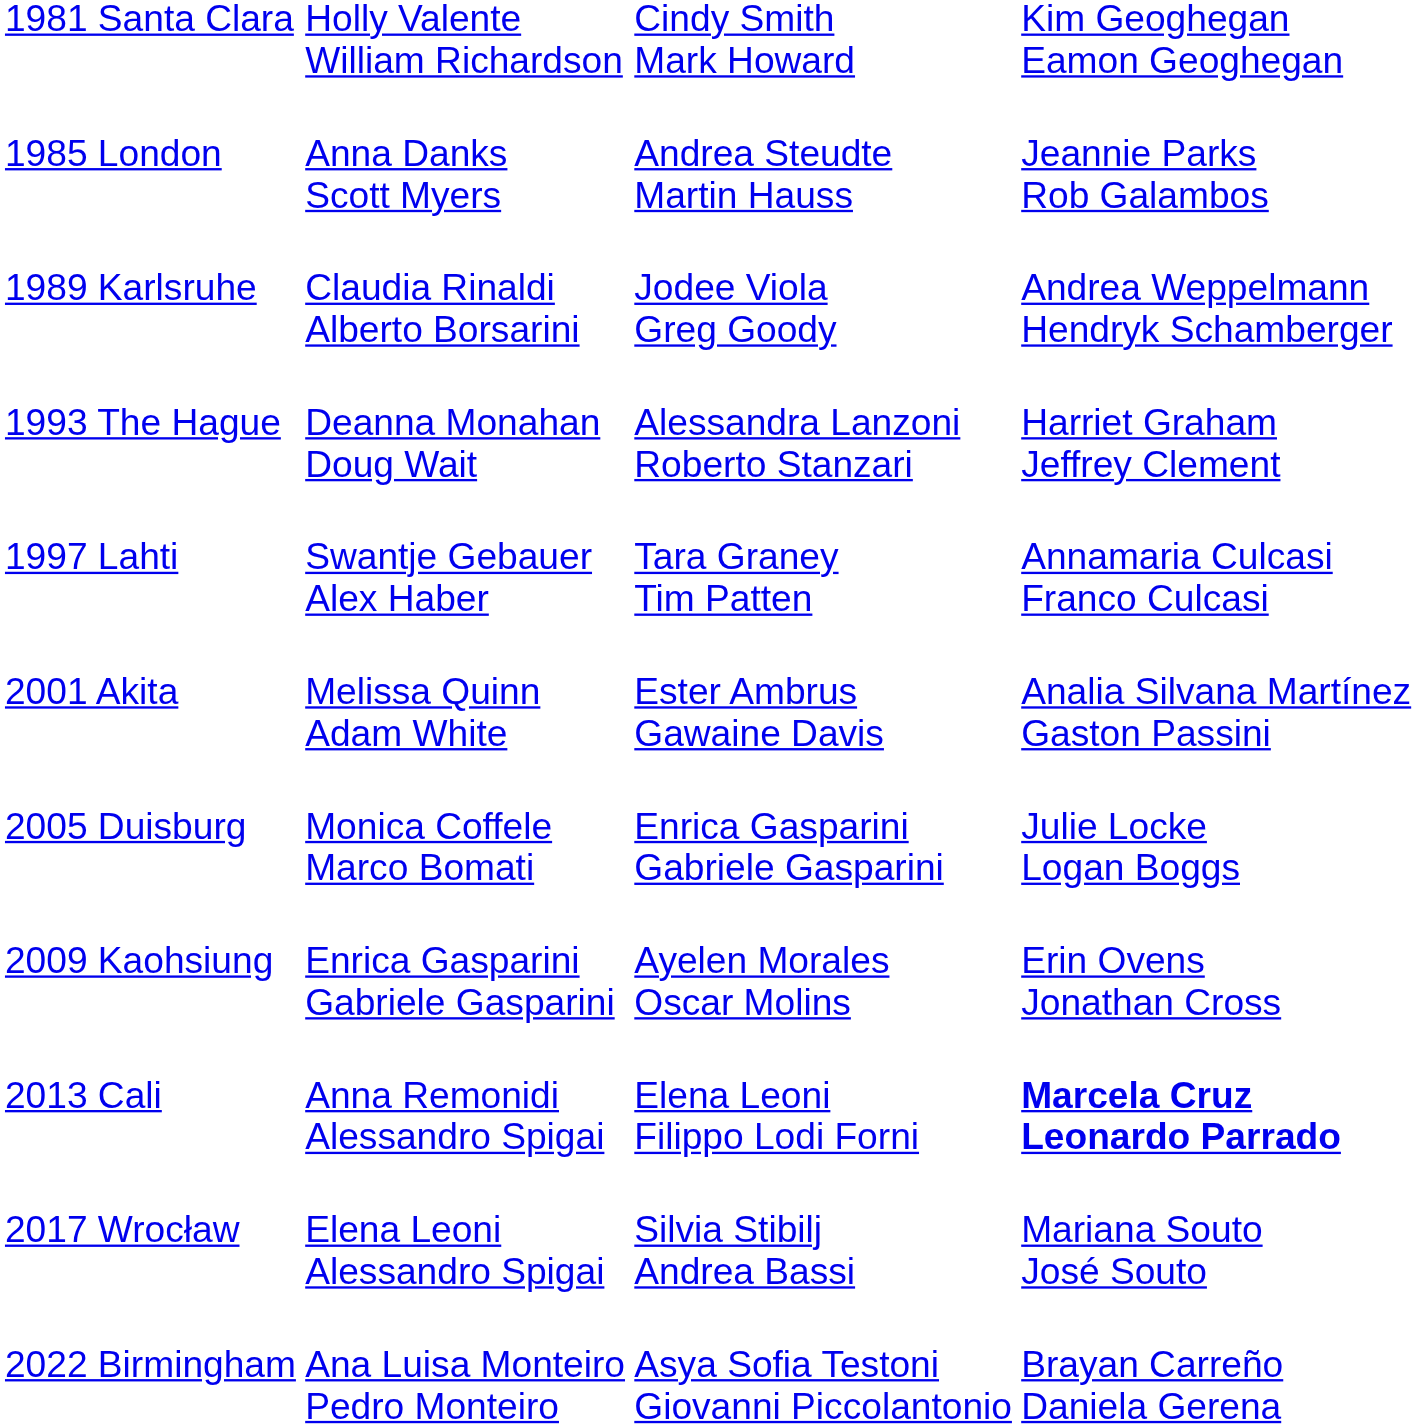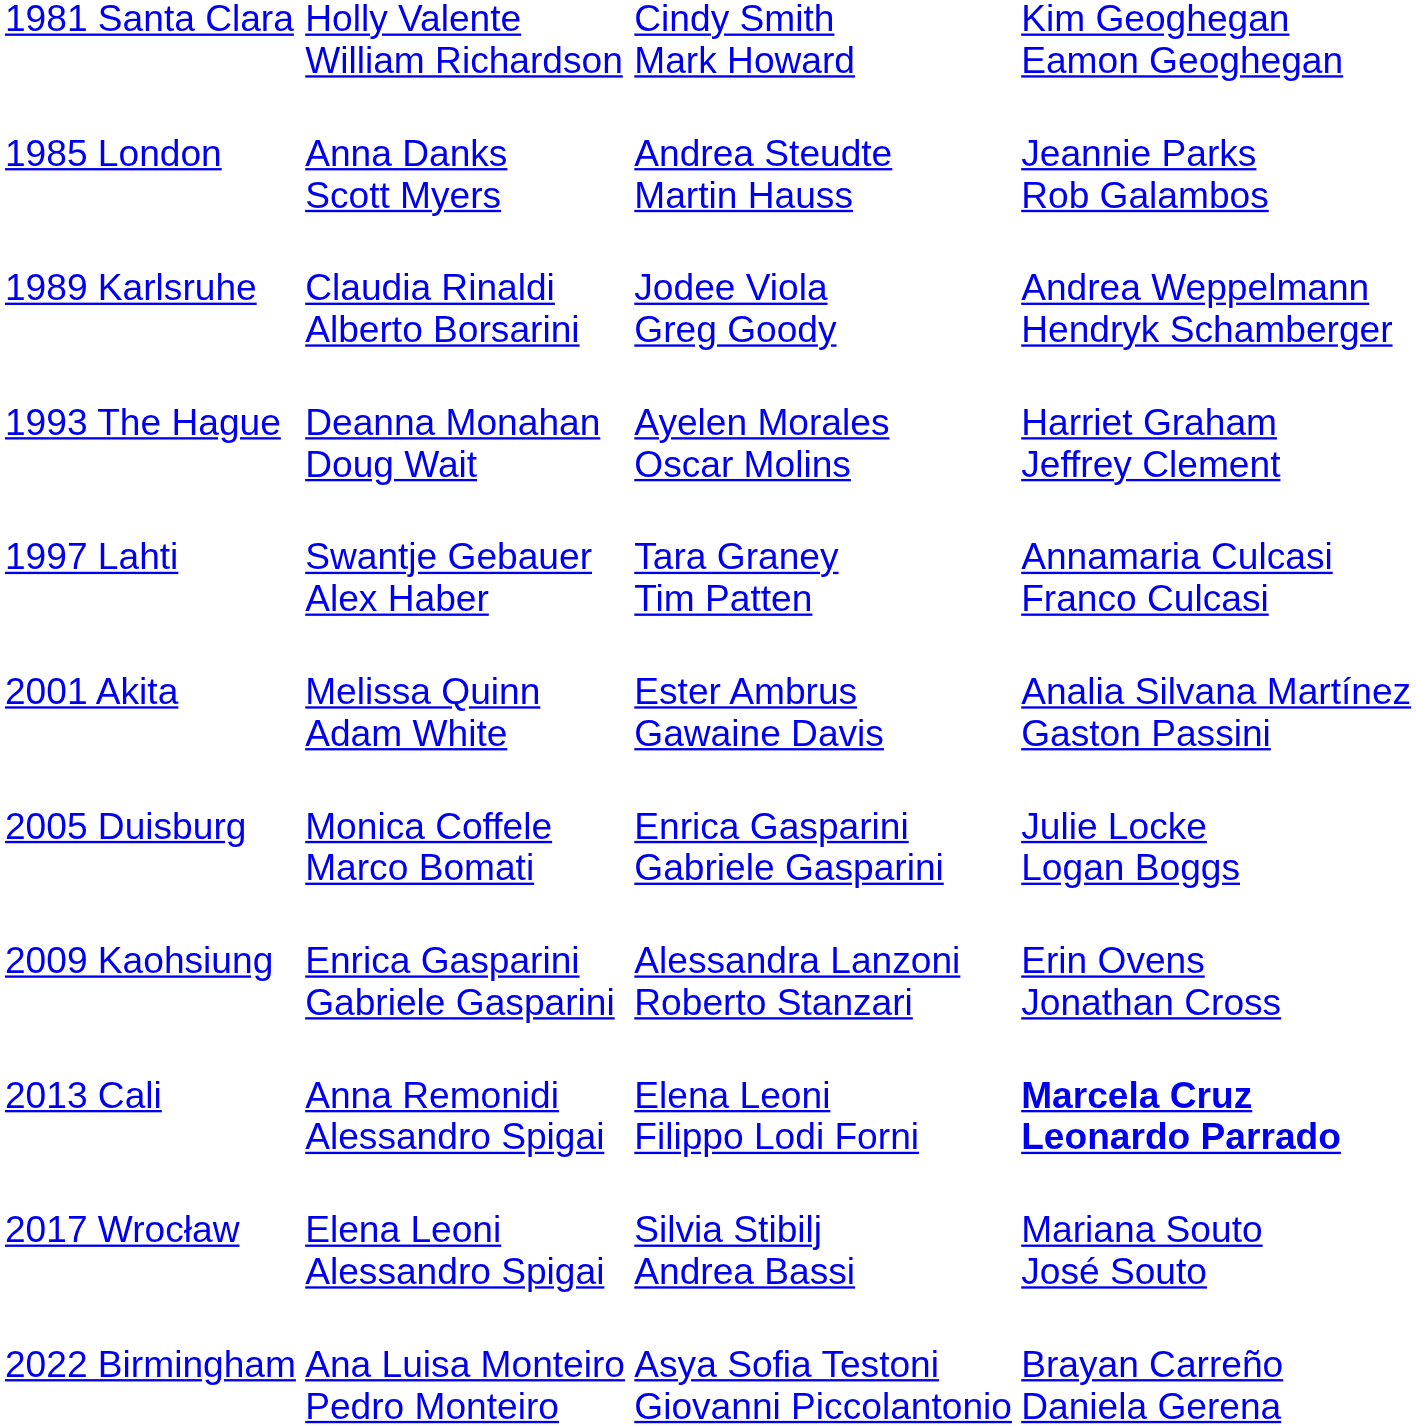 <table>
 <tr>
 <td><a href='#'>1981 Santa Clara</a></td>
 <td><br> <a href='#'>Holly Valente</a> <br><a href='#'>William Richardson</a></td>
 <td><br> <a href='#'>Cindy Smith</a> <br><a href='#'>Mark Howard</a></td>
 <td><br> <a href='#'>Kim Geoghegan</a> <br><a href='#'>Eamon Geoghegan</a></td>
 </tr>
 <tr>
 <td><a href='#'>1985 London</a></td>
 <td><br> <a href='#'>Anna Danks</a> <br><a href='#'>Scott Myers</a></td>
 <td><br> <a href='#'>Andrea Steudte</a> <br><a href='#'>Martin Hauss</a></td>
 <td><br> <a href='#'>Jeannie Parks</a> <br><a href='#'>Rob Galambos</a></td>
 </tr>
 <tr>
 <td><a href='#'>1989 Karlsruhe</a></td>
 <td><br> <a href='#'>Claudia Rinaldi</a> <br><a href='#'>Alberto Borsarini</a></td>
 <td><br> <a href='#'>Jodee Viola</a> <br><a href='#'>Greg Goody</a></td>
 <td><br> <a href='#'>Andrea Weppelmann</a> <br><a href='#'>Hendryk Schamberger</a></td>
 </tr>
 <tr>
 <td><a href='#'>1993 The Hague</a></td>
 <td><br> <a href='#'>Deanna Monahan</a> <br><a href='#'>Doug Wait</a></td>
-<td><br> <a href='#'>Alessandra Lanzoni</a> <br><a href='#'>Roberto Stanzari</a></td>
+<td><br> <a href='#'>Ayelen Morales</a> <br><a href='#'>Oscar Molins</a></td>
 <td><br> <a href='#'>Harriet Graham</a> <br><a href='#'>Jeffrey Clement</a></td>
 </tr>
 <tr>
 <td><a href='#'>1997 Lahti</a></td>
 <td><br> <a href='#'>Swantje Gebauer</a> <br><a href='#'>Alex Haber</a></td>
 <td><br> <a href='#'>Tara Graney</a> <br><a href='#'>Tim Patten</a></td>
 <td><br> <a href='#'>Annamaria Culcasi</a> <br><a href='#'>Franco Culcasi</a></td>
 </tr>
 <tr>
 <td><a href='#'>2001 Akita</a></td>
 <td><br> <a href='#'>Melissa Quinn</a> <br><a href='#'>Adam White</a></td>
 <td><br> <a href='#'>Ester Ambrus</a> <br><a href='#'>Gawaine Davis</a></td>
 <td><br> <a href='#'>Analia Silvana Martínez</a> <br><a href='#'>Gaston Passini</a></td>
 </tr>
 <tr>
 <td><a href='#'>2005 Duisburg</a></td>
 <td><br> <a href='#'>Monica Coffele</a> <br><a href='#'>Marco Bomati</a></td>
 <td><br> <a href='#'>Enrica Gasparini</a> <br><a href='#'>Gabriele Gasparini</a></td>
 <td><br> <a href='#'>Julie Locke</a> <br><a href='#'>Logan Boggs</a></td>
 </tr>
 <tr>
 <td><a href='#'>2009 Kaohsiung</a></td>
 <td><br> <a href='#'>Enrica Gasparini</a> <br><a href='#'>Gabriele Gasparini</a></td>
-<td><br> <a href='#'>Ayelen Morales</a> <br><a href='#'>Oscar Molins</a></td>
+<td><br> <a href='#'>Alessandra Lanzoni</a> <br><a href='#'>Roberto Stanzari</a></td>
 <td><br> <a href='#'>Erin Ovens</a> <br><a href='#'>Jonathan Cross</a></td>
 </tr>
 <tr>
 <td><a href='#'>2013 Cali</a></td>
 <td><br> <a href='#'>Anna Remonidi</a> <br><a href='#'>Alessandro Spigai</a></td>
 <td><br> <a href='#'>Elena Leoni</a> <br><a href='#'>Filippo Lodi Forni</a></td>
 <td><strong><br> <a href='#'>Marcela Cruz</a> <br><a href='#'>Leonardo Parrado</a></strong></td>
 </tr>
 <tr>
 <td><a href='#'>2017 Wrocław</a></td>
 <td><br> <a href='#'>Elena Leoni</a> <br><a href='#'>Alessandro Spigai</a></td>
 <td><br> <a href='#'>Silvia Stibilj</a> <br><a href='#'>Andrea Bassi</a></td>
 <td><br> <a href='#'>Mariana Souto</a> <br><a href='#'>José Souto</a></td>
 </tr>
 <tr>
 <td><a href='#'>2022 Birmingham</a></td>
 <td><br> <a href='#'>Ana Luisa Monteiro</a><br><a href='#'>Pedro Monteiro</a></td>
 <td><br> <a href='#'>Asya Sofia Testoni</a><br><a href='#'>Giovanni Piccolantonio</a></td>
 <td><br> <a href='#'>Brayan Carreño</a><br><a href='#'>Daniela Gerena</a></td>
 </tr>
 </table>
